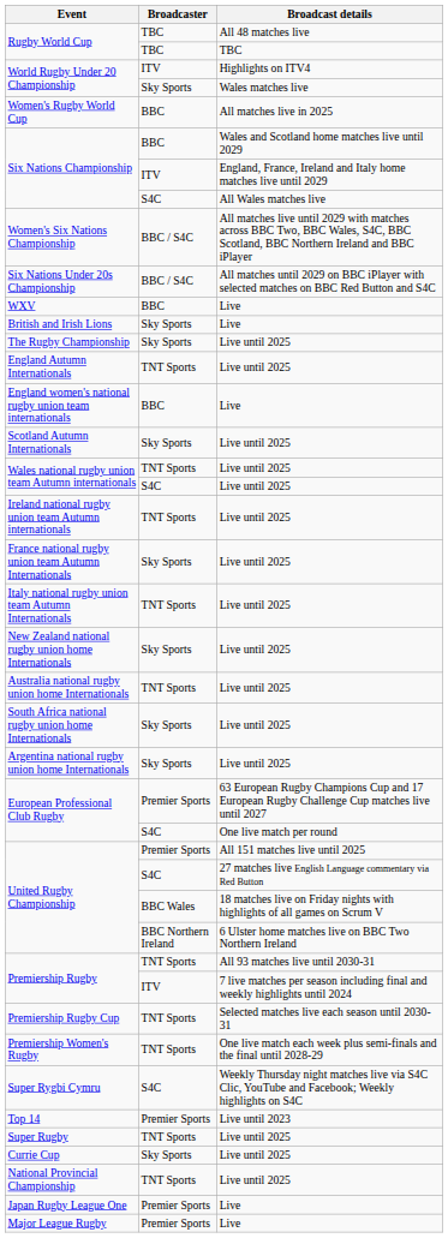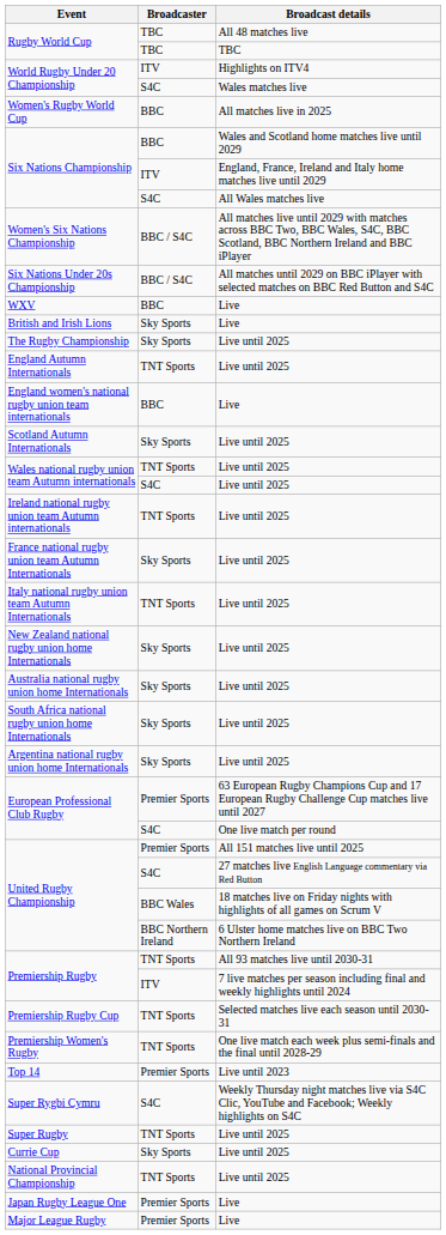 <table class="wikitable sortable collapsible">
 <tr>
 <th>Event</th>
 <th>Broadcaster</th>
 <th>Broadcast details</th>
 </tr>
 <tr>
 <td rowspan="2"><a href='#'>Rugby World Cup</a></td>
 <td>TBC</td>
 <td>All 48 matches live</td>
 </tr>
 <tr>
 <td>TBC</td>
 <td>TBC</td>
 </tr>
 <tr>
 <td rowspan="2"><a href='#'>World Rugby Under 20 Championship</a></td>
 <td>ITV</td>
 <td>Highlights on ITV4</td>
 </tr>
 <tr>
-<td>Sky Sports</td>
+<td>S4C</td>
 <td>Wales matches live</td>
 </tr>
 <tr>
 <td><a href='#'>Women's Rugby World Cup</a></td>
 <td>BBC</td>
 <td>All matches live in 2025</td>
 </tr>
 <tr>
 <td rowspan="3"><a href='#'>Six Nations Championship</a></td>
 <td>BBC</td>
 <td>Wales and Scotland home matches live until 2029 </td>
 </tr>
 <tr>
 <td>ITV</td>
 <td>England, France, Ireland and Italy home matches live until 2029</td>
 </tr>
 <tr>
 <td>S4C</td>
 <td>All Wales matches live</td>
 </tr>
 <tr>
 <td><a href='#'>Women's Six Nations Championship</a></td>
 <td>BBC / S4C</td>
 <td>All matches live until 2029 with matches across BBC Two, BBC Wales, S4C, BBC Scotland, BBC Northern Ireland and BBC iPlayer</td>
 </tr>
 <tr>
 <td><a href='#'>Six Nations Under 20s Championship</a></td>
 <td>BBC / S4C</td>
 <td>All matches until 2029 on BBC iPlayer with selected matches on BBC Red Button and S4C</td>
 </tr>
 <tr>
 <td><a href='#'>WXV</a></td>
 <td>BBC</td>
 <td>Live</td>
 </tr>
 <tr>
 <td><a href='#'>British and Irish Lions</a></td>
 <td>Sky Sports</td>
 <td>Live</td>
 </tr>
 <tr>
 <td><a href='#'>The Rugby Championship</a></td>
 <td>Sky Sports</td>
 <td>Live until 2025</td>
 </tr>
 <tr>
 <td> <a href='#'>England Autumn Internationals</a></td>
 <td>TNT Sports</td>
 <td>Live until 2025</td>
 </tr>
 <tr>
 <td> <a href='#'>England women's national rugby union team internationals</a></td>
 <td>BBC</td>
 <td>Live</td>
 </tr>
 <tr>
 <td> <a href='#'>Scotland Autumn Internationals</a></td>
 <td>Sky Sports</td>
 <td>Live until 2025</td>
 </tr>
 <tr>
 <td rowspan="2"> <a href='#'>Wales national rugby union team Autumn internationals</a></td>
 <td>TNT Sports</td>
 <td>Live until 2025</td>
 </tr>
 <tr>
 <td>S4C</td>
 <td>Live until 2025</td>
 </tr>
 <tr>
 <td> <a href='#'>Ireland national rugby union team Autumn internationals</a></td>
 <td>TNT Sports</td>
 <td>Live until 2025</td>
 </tr>
 <tr>
 <td> <a href='#'>France national rugby union team Autumn Internationals</a></td>
 <td>Sky Sports</td>
 <td>Live until 2025</td>
 </tr>
 <tr>
 <td> <a href='#'>Italy national rugby union team Autumn Internationals</a></td>
 <td>TNT Sports</td>
 <td>Live until 2025</td>
 </tr>
 <tr>
 <td> <a href='#'>New Zealand national rugby union home Internationals</a></td>
 <td>Sky Sports</td>
 <td>Live until 2025</td>
 </tr>
 <tr>
 <td> <a href='#'>Australia national rugby union home Internationals</a></td>
-<td>TNT Sports</td>
+<td>Sky Sports</td>
 <td>Live until 2025</td>
 </tr>
 <tr>
 <td> <a href='#'>South Africa national rugby union home Internationals</a></td>
 <td>Sky Sports</td>
 <td>Live until 2025</td>
 </tr>
 <tr>
 <td> <a href='#'>Argentina national rugby union home Internationals</a></td>
 <td>Sky Sports</td>
 <td>Live until 2025</td>
 </tr>
 <tr>
 <td rowspan="2"> <a href='#'>European Professional Club Rugby</a></td>
 <td>Premier Sports</td>
 <td>63 European Rugby Champions Cup and 17 European Rugby Challenge Cup matches live until 2027</td>
 </tr>
 <tr>
 <td>S4C</td>
 <td>One live match per round</td>
 </tr>
 <tr>
 <td rowspan="4"> <a href='#'>United Rugby Championship</a></td>
 <td>Premier Sports</td>
 <td>All 151 matches live until 2025</td>
 </tr>
 <tr>
 <td>S4C</td>
 <td>27 matches live <small>English Language commentary via Red Button</small></td>
 </tr>
 <tr>
 <td>BBC Wales</td>
 <td>18 matches live on Friday nights with highlights of all games on Scrum V</td>
 </tr>
 <tr>
 <td>BBC Northern Ireland</td>
 <td>6 Ulster home matches live on BBC Two Northern Ireland</td>
 </tr>
 <tr>
 <td rowspan="2"> <a href='#'>Premiership Rugby</a></td>
 <td>TNT Sports</td>
 <td>All 93 matches live until 2030-31</td>
 </tr>
 <tr>
 <td>ITV</td>
 <td>7 live matches per season including final and weekly highlights until 2024</td>
 </tr>
 <tr>
 <td> <a href='#'>Premiership Rugby Cup</a></td>
 <td>TNT Sports</td>
 <td>Selected matches live each season until 2030-31</td>
 </tr>
 <tr>
 <td> <a href='#'>Premiership Women's Rugby</a></td>
 <td>TNT Sports</td>
 <td>One live match each week plus semi-finals and the final until 2028-29</td>
 </tr>
 <tr>
+<td> <a href='#'>Top 14</a></td>
+<td>Premier Sports</td>
+<td>Live until 2023</td>
+</tr>
+<tr>
 <td> <a href='#'>Super Rygbi Cymru</a></td>
 <td>S4C</td>
 <td>Weekly Thursday night matches live via S4C Clic, YouTube and Facebook; Weekly highlights on S4C</td>
-</tr>
-<tr>
-<td> <a href='#'>Top 14</a></td>
-<td>Premier Sports</td>
-<td>Live until 2023</td>
 </tr>
 <tr>
 <td><a href='#'>Super Rugby</a></td>
 <td>TNT Sports</td>
 <td>Live until 2025</td>
 </tr>
 <tr>
 <td><a href='#'>Currie Cup</a></td>
 <td>Sky Sports</td>
 <td>Live until 2025</td>
 </tr>
 <tr>
 <td><a href='#'>National Provincial Championship</a></td>
 <td>TNT Sports</td>
 <td>Live until 2025</td>
 </tr>
 <tr>
 <td><a href='#'>Japan Rugby League One</a></td>
 <td>Premier Sports</td>
 <td>Live </td>
 </tr>
 <tr>
 <td><a href='#'>Major League Rugby</a></td>
 <td>Premier Sports</td>
 <td>Live</td>
 </tr>
 </table>
